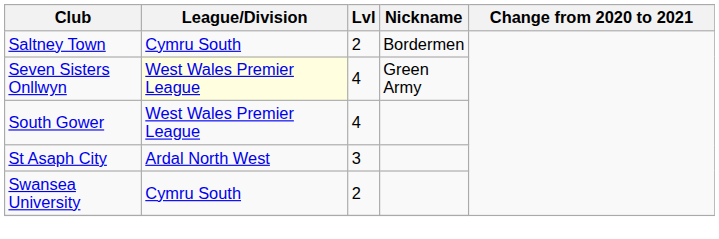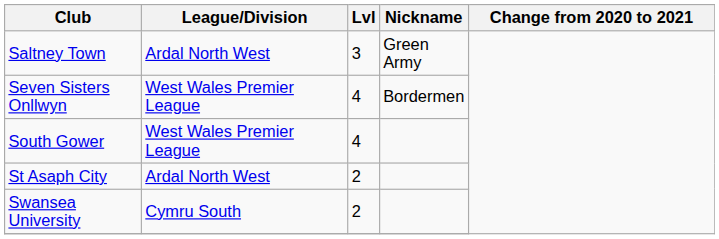 <table class="wikitable sortable" width=100% style="font-size:90%">
 <tr>
 <th width=20%>Club</th>
 <th width=30%>League/Division</th>
 <th width=3%>Lvl</th>
 <th width=10%>Nickname</th>
 <th width=37%>Change from 2020 to 2021</th>
 </tr>
 <tr>
 <td><a href='#'>Saltney Town</a></td>
-<td><a href='#'>Cymru South</a></td>
-<td>2</td>
-<td>Bordermen</td>
+<td><a href='#'>Ardal North West</a></td>
+<td>3</td>
+<td>Green Army</td>
 </tr>
 <tr>
 <td><a href='#'>Seven Sisters Onllwyn</a></td>
-<td style="background: lightyellow;"><a href='#'>West Wales Premier League</a></td>
+<td><a href='#'>West Wales Premier League</a></td>
 <td>4</td>
-<td>Green Army</td>
+<td>Bordermen</td>
 </tr>
 <tr>
 <td><a href='#'>South Gower</a></td>
 <td><a href='#'>West Wales Premier League</a></td>
 <td>4</td>
 <td></td>
 </tr>
 <tr>
 <td><a href='#'>St Asaph City</a></td>
 <td><a href='#'>Ardal North West</a></td>
-<td>3</td>
+<td>2</td>
 <td></td>
 </tr>
 <tr>
 <td><a href='#'>Swansea University</a></td>
 <td><a href='#'>Cymru South</a></td>
 <td>2</td>
 <td></td>
 </tr>
 <tr>
 </tr>
 </table>
